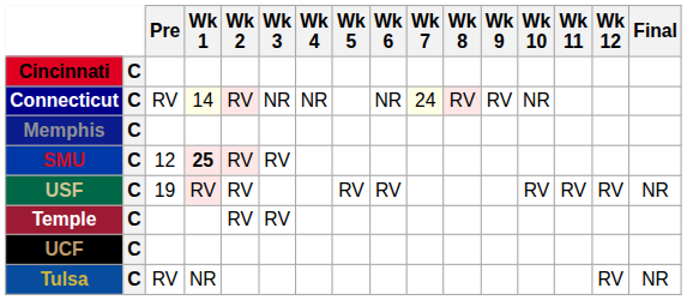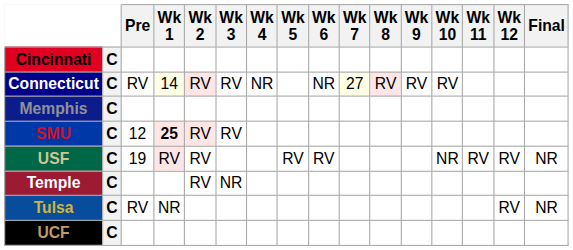 <table class="wikitable" style="white-space:nowrap;font-size:90%;">
 <tr>
 <th colspan=2 style="background:white; border-top-style:hidden; border-left-style:hidden;"> </th>
 <th>Pre</th>
 <th>Wk<br>1</th>
 <th>Wk<br>2</th>
 <th>Wk<br>3</th>
 <th>Wk<br>4</th>
 <th>Wk<br>5</th>
 <th>Wk<br>6</th>
 <th>Wk<br>7</th>
 <th>Wk<br>8</th>
 <th>Wk<br>9</th>
 <th>Wk<br>10</th>
 <th>Wk<br>11</th>
 <th>Wk<br>12</th>
 <th>Final</th>
 </tr>
 <tr style="text-align:center;">
 <th style="background:#e00122; color:#000000;">Cincinnati</th>
 <th>C</th>
 <td style="background:#FFF;"></td>
 <td style="background:#FFF;"></td>
 <td style="background:#FFF;"></td>
 <td style="background:#FFF;"></td>
 <td style="background:#FFF;"></td>
 <td style="background:#FFF;"></td>
 <td style="background:#FFF;"></td>
 <td style="background:#FFF;"></td>
 <td style="background:#FFF;"></td>
 <td style="background:#FFF;"></td>
 <td style="background:#FFF;"></td>
 <td style="background:#FFF;"></td>
 <td style="background:#FFF;"></td>
 <td style="background:#FFF;"></td>
 </tr>
 <tr style="text-align:center;">
 <th style="background:darkblue; color:#FFFFFF;">Connecticut</th>
 <th>C</th>
 <td style="background:#FFF;"> RV</td>
 <td style="background:#FFFFE6;"> 14</td>
 <td style="background:#FFE6E6;"> RV</td>
-<td style="background:#FFF;"> NR</td>
+<td style="background:#FFF;"> RV</td>
 <td style="background:#FFF;"> NR</td>
 <td style="background:#FFF;"></td>
 <td style="background:#FFF;"> NR</td>
-<td style="background:#FFFFE6;"> 24</td>
+<td style="background:#FFFFE6;"> 27</td>
 <td style="background:#FFE6E6;"> RV</td>
 <td style="background:#FFF;"> RV</td>
-<td style="background:#FFF;"> NR</td>
+<td style="background:#FFF;"> RV</td>
 <td style="background:#FFF;"></td>
 <td style="background:#FFF;"></td>
 <td style="background:#FFF;"></td>
 </tr>
 <tr style="text-align:center;">
 <th style="background:#0C1C8C; color:#8E9295;">Memphis</th>
 <th>C</th>
 <td style="background:#FFF;"></td>
 <td style="background:#FFF;"></td>
 <td style="background:#FFF;"></td>
 <td style="background:#FFF;"></td>
 <td style="background:#FFF;"></td>
 <td style="background:#FFF;"></td>
 <td style="background:#FFF;"></td>
 <td style="background:#FFF;"></td>
 <td style="background:#FFF;"></td>
 <td style="background:#FFF;"></td>
 <td style="background:#FFF;"></td>
 <td style="background:#FFF;"></td>
 <td style="background:#FFF;"></td>
 <td style="background:#FFF;"></td>
 </tr>
 <tr style="text-align:center;">
 <th style="background:#0038A8; color:#CE1126;">SMU</th>
 <th>C</th>
 <td style="background:#FFF;"> 12</td>
 <td style="background:#FFE6E6;"><strong> 25</strong></td>
 <td style="background:#FFE6E6;"> RV</td>
 <td style="background:#FFF;"> RV</td>
 <td style="background:#FFF;"></td>
 <td style="background:#FFF;"></td>
 <td style="background:#FFF;"></td>
 <td style="background:#FFF;"></td>
 <td style="background:#FFF;"></td>
 <td style="background:#FFF;"></td>
 <td style="background:#FFF;"></td>
 <td style="background:#FFF;"></td>
 <td style="background:#FFF;"></td>
 <td style="background:#FFF;"></td>
 </tr>
 <tr style="text-align:center;">
 <th style="background:#006747; color:#CFC493;">USF</th>
 <th>C</th>
 <td style="background:#FFF;"> 19</td>
 <td style="background:#FFE6E6;"> RV</td>
 <td style="background:#FFF;"> RV</td>
 <td style="background:#FFF;"></td>
 <td style="background:#FFF;"></td>
 <td style="background:#FFF;"> RV</td>
 <td style="background:#FFF;"> RV</td>
 <td style="background:#FFF;"></td>
 <td style="background:#FFF;"></td>
 <td style="background:#FFF;"></td>
-<td style="background:#FFF;"> RV</td>
+<td style="background:#FFF;"> NR</td>
 <td style="background:#FFF;"> RV</td>
 <td style="background:#FFF;"> RV</td>
 <td style="background:#FFF;"> NR</td>
 </tr>
 <tr style="text-align:center;">
 <th style="background:#9d1a33; color:#FFFFFF;">Temple</th>
 <th>C</th>
 <td style="background:#FFF;"></td>
 <td style="background:#FFF;"></td>
 <td style="background:#FFF;"> RV</td>
-<td style="background:#FFF;"> RV</td>
-<td style="background:#FFF;"></td>
-<td style="background:#FFF;"></td>
-<td style="background:#FFF;"></td>
-<td style="background:#FFF;"></td>
-<td style="background:#FFF;"></td>
-<td style="background:#FFF;"></td>
-<td style="background:#FFF;"></td>
-<td style="background:#FFF;"></td>
-<td style="background:#FFF;"></td>
-<td style="background:#FFF;"></td>
-</tr>
-<tr style="text-align:center;">
-<th style="background:#000000; color:#BC9B6A;">UCF</th>
-<th>C</th>
-<td style="background:#FFF;"></td>
-<td style="background:#FFF;"></td>
-<td style="background:#FFF;"></td>
-<td style="background:#FFF;"></td>
+<td style="background:#FFF;"> NR</td>
 <td style="background:#FFF;"></td>
 <td style="background:#FFF;"></td>
 <td style="background:#FFF;"></td>
 <td style="background:#FFF;"></td>
 <td style="background:#FFF;"></td>
 <td style="background:#FFF;"></td>
 <td style="background:#FFF;"></td>
 <td style="background:#FFF;"></td>
 <td style="background:#FFF;"></td>
 <td style="background:#FFF;"></td>
 </tr>
 <tr style="text-align:center;">
 <th style="background:#084c9e; color:#CFB53B;">Tulsa</th>
 <th>C</th>
 <td style="background:#FFF;"> RV</td>
 <td style="background:#FFF;"> NR</td>
 <td style="background:#FFF;"></td>
 <td style="background:#FFF;"></td>
 <td style="background:#FFF;"></td>
 <td style="background:#FFF;"></td>
 <td style="background:#FFF;"></td>
 <td style="background:#FFF;"></td>
 <td style="background:#FFF;"></td>
 <td style="background:#FFF;"></td>
 <td style="background:#FFF;"></td>
 <td style="background:#FFF;"></td>
 <td style="background:#FFF;"> RV</td>
 <td style="background:#FFF;"> NR</td>
 </tr>
+<tr style="text-align:center;">
+<th style="background:#000000; color:#BC9B6A;">UCF</th>
+<th>C</th>
+<td style="background:#FFF;"></td>
+<td style="background:#FFF;"></td>
+<td style="background:#FFF;"></td>
+<td style="background:#FFF;"></td>
+<td style="background:#FFF;"></td>
+<td style="background:#FFF;"></td>
+<td style="background:#FFF;"></td>
+<td style="background:#FFF;"></td>
+<td style="background:#FFF;"></td>
+<td style="background:#FFF;"></td>
+<td style="background:#FFF;"></td>
+<td style="background:#FFF;"></td>
+<td style="background:#FFF;"></td>
+<td style="background:#FFF;"></td>
+</tr>
 </table>
